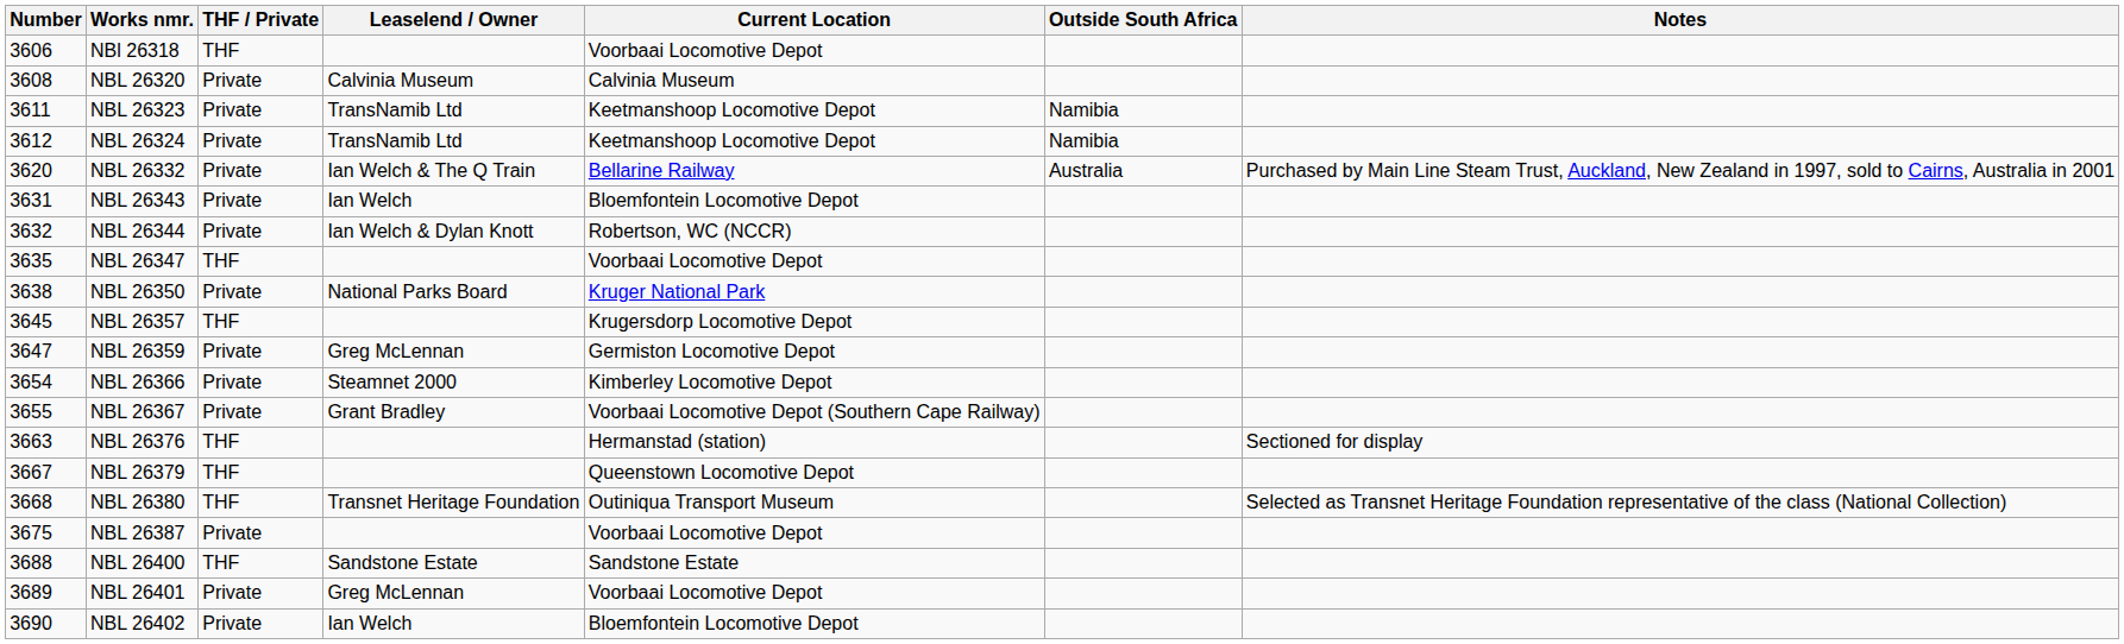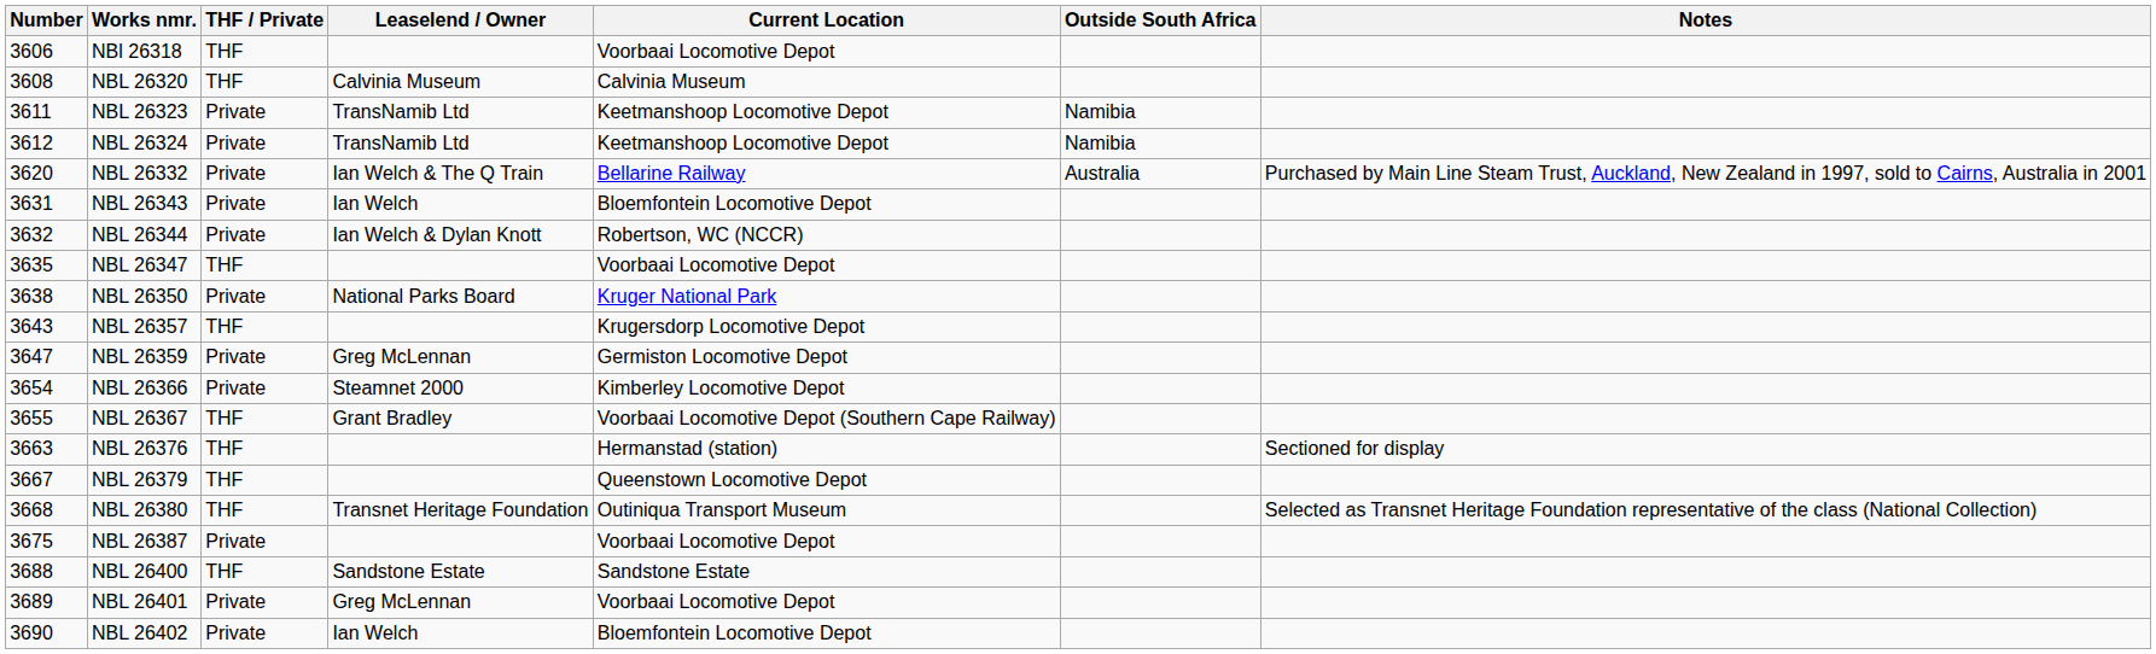 <table class="wikitable">
 <tr>
 <th>Number</th>
 <th>Works nmr.</th>
 <th>THF / Private</th>
 <th>Leaselend / Owner</th>
 <th>Current Location</th>
 <th>Outside South Africa</th>
 <th>Notes</th>
 </tr>
 <tr>
 <td>3606</td>
 <td>NBl 26318</td>
 <td>THF</td>
 <td></td>
 <td>Voorbaai Locomotive Depot</td>
 <td></td>
 <td></td>
 </tr>
 <tr>
 <td>3608</td>
 <td>NBL 26320</td>
-<td>Private</td>
+<td>THF</td>
 <td>Calvinia Museum</td>
 <td>Calvinia Museum</td>
 <td></td>
 <td></td>
 </tr>
 <tr>
 <td>3611</td>
 <td>NBL 26323</td>
 <td>Private</td>
 <td>TransNamib Ltd</td>
 <td>Keetmanshoop Locomotive Depot</td>
 <td>Namibia</td>
 <td></td>
 </tr>
 <tr>
 <td>3612</td>
 <td>NBL 26324</td>
 <td>Private</td>
 <td>TransNamib Ltd</td>
 <td>Keetmanshoop Locomotive Depot</td>
 <td>Namibia</td>
 <td></td>
 </tr>
 <tr>
 <td>3620</td>
 <td>NBL 26332</td>
 <td>Private</td>
 <td>Ian Welch & The Q Train</td>
 <td><a href='#'>Bellarine Railway</a></td>
 <td>Australia</td>
 <td>Purchased by Main Line Steam Trust, <a href='#'>Auckland</a>, New Zealand  in 1997, sold to <a href='#'>Cairns</a>, Australia in 2001</td>
 </tr>
 <tr>
 <td>3631</td>
 <td>NBL 26343</td>
 <td>Private</td>
 <td>Ian Welch</td>
 <td>Bloemfontein Locomotive Depot</td>
 <td></td>
 <td></td>
 </tr>
 <tr>
 <td>3632</td>
 <td>NBL 26344</td>
 <td>Private</td>
 <td>Ian Welch & Dylan Knott</td>
 <td>Robertson, WC (NCCR)</td>
 <td></td>
 <td></td>
 </tr>
 <tr>
 <td>3635</td>
 <td>NBL 26347</td>
 <td>THF</td>
 <td></td>
 <td>Voorbaai Locomotive Depot</td>
 <td></td>
 <td></td>
 </tr>
 <tr>
 <td>3638</td>
 <td>NBL 26350</td>
 <td>Private</td>
 <td>National Parks Board</td>
 <td><a href='#'>Kruger National Park</a></td>
 <td></td>
 <td></td>
 </tr>
 <tr>
-<td>3645</td>
+<td>3643</td>
 <td>NBL 26357</td>
 <td>THF</td>
 <td></td>
 <td>Krugersdorp Locomotive Depot</td>
 <td></td>
 <td></td>
 </tr>
 <tr>
 <td>3647</td>
 <td>NBL 26359</td>
 <td>Private</td>
 <td>Greg McLennan</td>
 <td>Germiston Locomotive Depot</td>
 <td></td>
 <td></td>
 </tr>
 <tr>
 <td>3654</td>
 <td>NBL 26366</td>
 <td>Private</td>
 <td>Steamnet 2000</td>
 <td>Kimberley Locomotive Depot</td>
 <td></td>
 <td></td>
 </tr>
 <tr>
 <td>3655</td>
 <td>NBL 26367</td>
-<td>Private</td>
+<td>THF</td>
 <td>Grant Bradley</td>
 <td>Voorbaai Locomotive Depot (Southern Cape Railway)</td>
 <td></td>
 <td></td>
 </tr>
 <tr>
 <td>3663</td>
 <td>NBL 26376</td>
 <td>THF</td>
 <td></td>
 <td>Hermanstad (station)</td>
 <td></td>
 <td>Sectioned for display</td>
 </tr>
 <tr>
 <td>3667</td>
 <td>NBL 26379</td>
 <td>THF</td>
 <td></td>
 <td>Queenstown Locomotive Depot</td>
 <td></td>
 <td></td>
 </tr>
 <tr>
 <td>3668</td>
 <td>NBL 26380</td>
 <td>THF</td>
 <td>Transnet Heritage Foundation</td>
 <td>Outiniqua Transport Museum</td>
 <td></td>
 <td>Selected as Transnet Heritage Foundation representative of the class (National Collection)</td>
 </tr>
 <tr>
 <td>3675</td>
 <td>NBL 26387</td>
 <td>Private</td>
 <td></td>
 <td>Voorbaai Locomotive Depot</td>
 <td></td>
 <td></td>
 </tr>
 <tr>
 <td>3688</td>
 <td>NBL 26400</td>
 <td>THF</td>
 <td>Sandstone Estate</td>
 <td>Sandstone Estate</td>
 <td></td>
 <td></td>
 </tr>
 <tr>
 <td>3689</td>
 <td>NBL 26401</td>
 <td>Private</td>
 <td>Greg McLennan</td>
 <td>Voorbaai Locomotive Depot</td>
 <td></td>
 <td></td>
 </tr>
 <tr>
 <td>3690</td>
 <td>NBL 26402</td>
 <td>Private</td>
 <td>Ian Welch</td>
 <td>Bloemfontein Locomotive Depot</td>
 <td></td>
 <td></td>
 </tr>
 <tr>
 </tr>
 </table>
